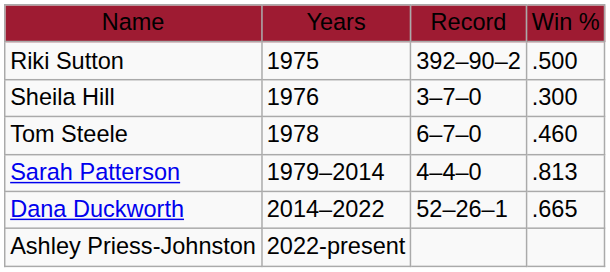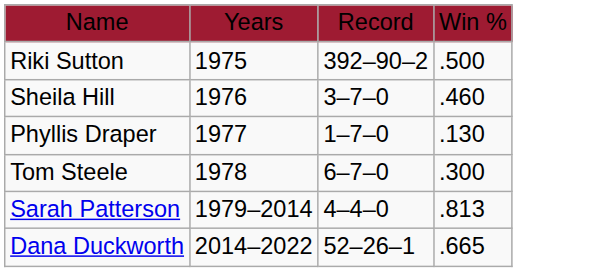 <table class="wikitable">
 <tr>
 <td align=center bgcolor="#9E1B32"><span>Name</span></td>
 <td align=center bgcolor="#9E1B32"><span>Years</span></td>
 <td align=center bgcolor="#9E1B32"><span>Record</span></td>
 <td align=center bgcolor="#9E1B32"><span>Win %</span></td>
 </tr>
 <tr>
 <td>Riki Sutton</td>
 <td>1975</td>
 <td>392–90–2</td>
 <td>.500</td>
 </tr>
 <tr>
 <td>Sheila Hill</td>
 <td>1976</td>
 <td>3–7–0</td>
-<td>.300</td>
+<td>.460</td>
+</tr>
+<tr>
+<td>Phyllis Draper</td>
+<td>1977</td>
+<td>1–7–0</td>
+<td>.130</td>
 </tr>
 <tr>
 <td>Tom Steele</td>
 <td>1978</td>
 <td>6–7–0</td>
-<td>.460</td>
+<td>.300</td>
 </tr>
 <tr>
 <td><a href='#'>Sarah Patterson</a></td>
 <td>1979–2014</td>
 <td>4–4–0</td>
 <td>.813</td>
 </tr>
 <tr>
 <td><a href='#'>Dana Duckworth</a></td>
 <td>2014–2022</td>
 <td>52–26–1</td>
 <td>.665</td>
 </tr>
-<tr>
-<td>Ashley Priess-Johnston</td>
-<td>2022-present</td>
-<td></td>
-<td></td>
-</tr>
 </table>
